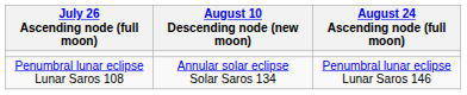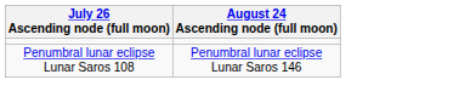 <table class="wikitable">
 <tr>
 <th><a href='#'>July 26</a><br>Ascending node (full moon)</th>
-<th><a href='#'>August 10</a><br>Descending node (new moon)</th>
 <th><a href='#'>August 24</a><br>Ascending node (full moon)</th>
 </tr>
 <tr>
 <td></td>
 <td></td>
-<td></td>
 </tr>
 <tr align=center>
 <td><a href='#'>Penumbral lunar eclipse</a><br>Lunar Saros 108</td>
-<td><a href='#'>Annular solar eclipse</a><br>Solar Saros 134</td>
 <td><a href='#'>Penumbral lunar eclipse</a><br>Lunar Saros 146</td>
 </tr>
 </table>
